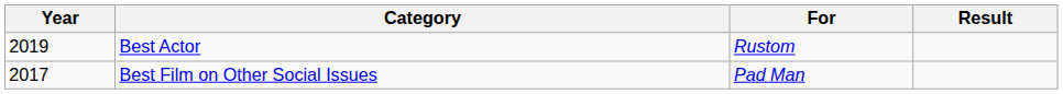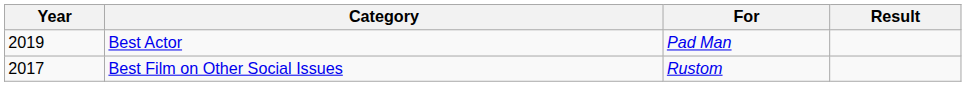 <table class="wikitable sortableplainrowheaders"  style="width:75%;">
 <tr>
 <th scope="col">Year</th>
 <th scope="col">Category</th>
 <th scope="col">For</th>
 <th scope="col">Result</th>
 </tr>
 <tr>
 <td>2019</td>
 <td><a href='#'>Best Actor</a></td>
-<td><em><a href='#'>Rustom</a></em></td>
+<td><em><a href='#'>Pad Man</a></em></td>
 <td></td>
 </tr>
 <tr>
 <td>2017</td>
 <td><a href='#'>Best Film on Other Social Issues</a></td>
-<td><em><a href='#'>Pad Man</a></em></td>
+<td><em><a href='#'>Rustom</a></em></td>
 <td></td>
 </tr>
 </table>
